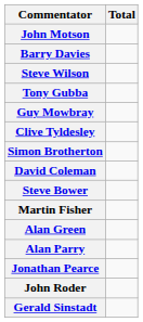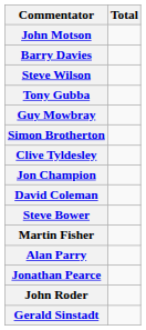 <table class="sortable wikitable plainrowheaders">
 <tr>
 <th scope="col">Commentator</th>
 <th scope="col">Total</th>
 </tr>
 <tr>
 <th scope="row"><a href='#'>John Motson</a></th>
 <td align="center"></td>
 </tr>
 <tr>
 <th scope="row"><a href='#'>Barry Davies</a></th>
 <td align="center"></td>
 </tr>
 <tr>
 <th scope="row"><a href='#'>Steve Wilson</a></th>
 <td align="center"></td>
 </tr>
 <tr>
 <th scope="row"><a href='#'>Tony Gubba</a></th>
 <td align="center"></td>
 </tr>
 <tr>
 <th scope="row"><a href='#'>Guy Mowbray</a></th>
 <td align="center"></td>
 </tr>
 <tr>
+<th scope="row"><a href='#'>Simon Brotherton</a></th>
+<td align="center"></td>
+</tr>
+<tr>
 <th scope="row"><a href='#'>Clive Tyldesley</a></th>
 <td align="center"></td>
 </tr>
 <tr>
-<th scope="row"><a href='#'>Simon Brotherton</a></th>
+<th scope="row"><a href='#'>Jon Champion</a></th>
 <td align="center"></td>
 </tr>
 <tr>
 <th scope="row"><a href='#'>David Coleman</a></th>
 <td align="center"></td>
 </tr>
 <tr>
 <th scope="row"><a href='#'>Steve Bower</a></th>
 <td align="center"></td>
 </tr>
 <tr>
 <th scope="row">Martin Fisher</th>
-<td align="center"></td>
-</tr>
-<tr>
-<th scope="row"><a href='#'>Alan Green</a></th>
 <td align="center"></td>
 </tr>
 <tr>
 <th scope="row"><a href='#'>Alan Parry</a></th>
 <td align="center"></td>
 </tr>
 <tr>
 <th scope="row"><a href='#'>Jonathan Pearce</a></th>
 <td align="center"></td>
 </tr>
 <tr>
 <th scope="row">John Roder</th>
 <td align="center"></td>
 </tr>
 <tr>
 <th scope="row"><a href='#'>Gerald Sinstadt</a></th>
 <td align="center"></td>
 </tr>
 </table>
